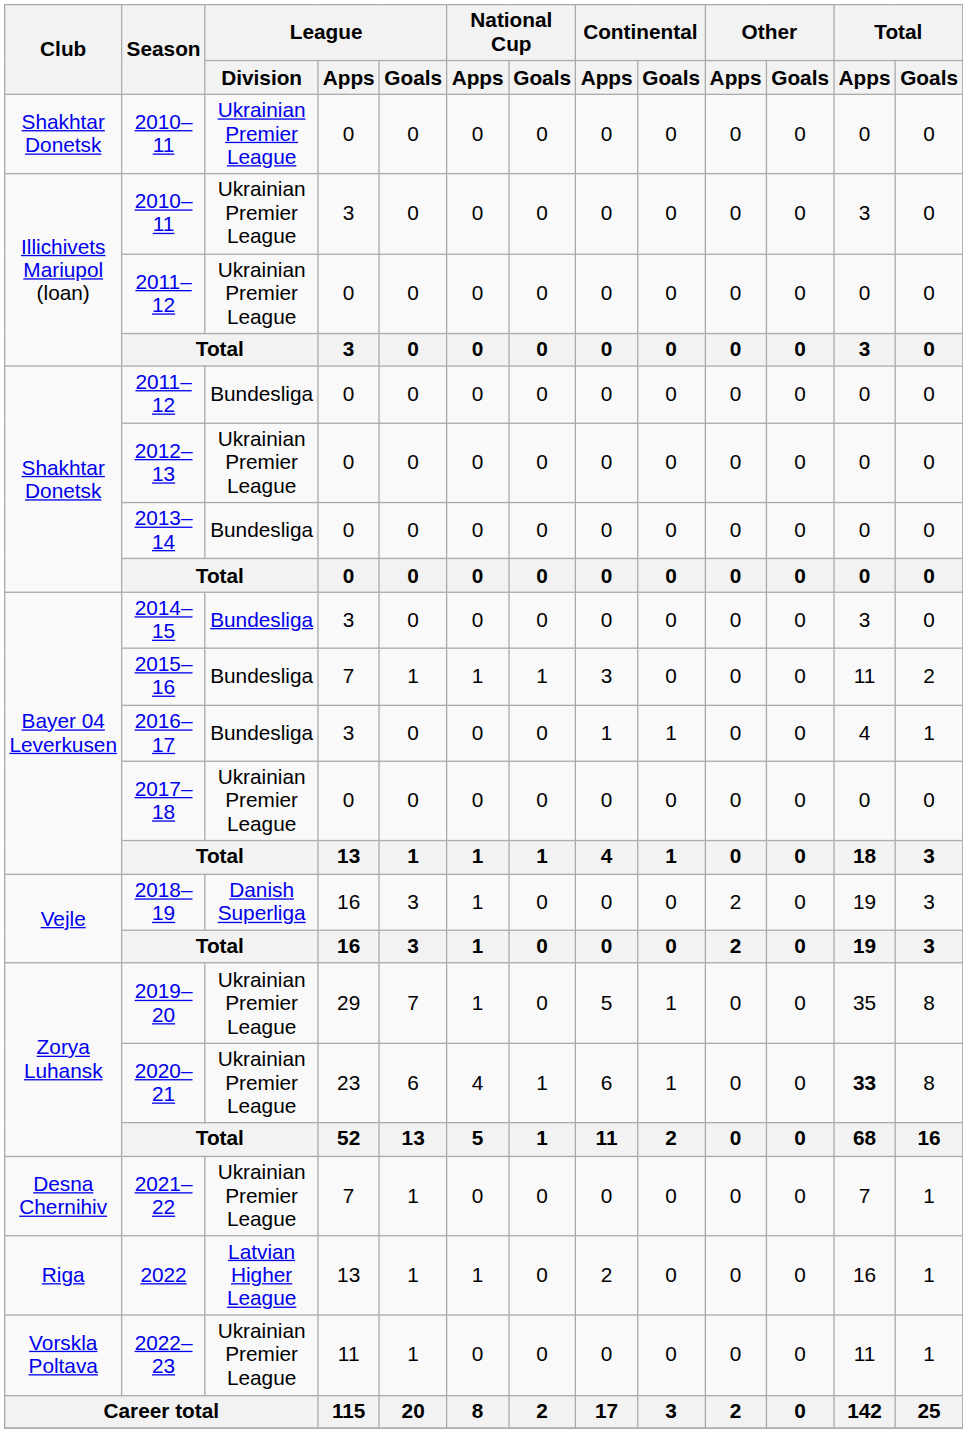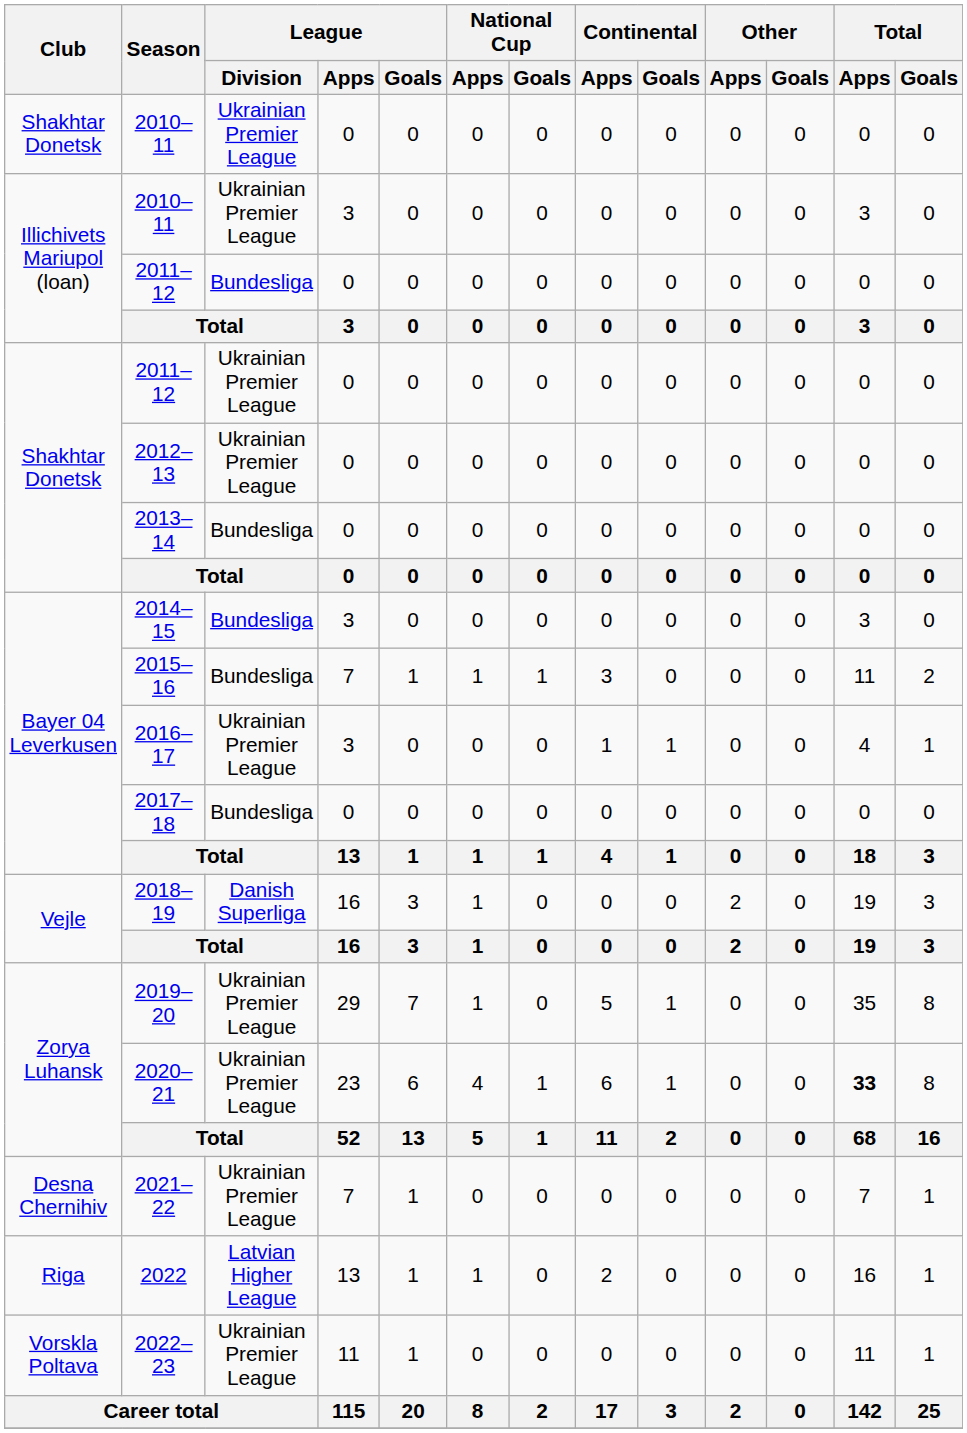 <table class="wikitable" style="text-align:center">
 <tr>
 <th rowspan=2>Club</th>
 <th rowspan=2>Season</th>
 <th colspan=3>League</th>
 <th colspan=2>National Cup</th>
 <th colspan=2>Continental</th>
 <th colspan=2>Other</th>
 <th colspan=2>Total</th>
 </tr>
 <tr>
 <th>Division</th>
 <th>Apps</th>
 <th>Goals</th>
 <th>Apps</th>
 <th>Goals</th>
 <th>Apps</th>
 <th>Goals</th>
 <th>Apps</th>
 <th>Goals</th>
 <th>Apps</th>
 <th>Goals</th>
 </tr>
 <tr>
 <td><a href='#'>Shakhtar Donetsk</a></td>
 <td><a href='#'>2010–11</a></td>
 <td><a href='#'>Ukrainian Premier League</a></td>
 <td>0</td>
 <td>0</td>
 <td>0</td>
 <td>0</td>
 <td>0</td>
 <td>0</td>
 <td>0</td>
 <td>0</td>
 <td>0</td>
 <td>0</td>
 </tr>
 <tr>
 <td rowspan=3><a href='#'>Illichivets Mariupol</a> (loan)</td>
 <td><a href='#'>2010–11</a></td>
 <td>Ukrainian Premier League</td>
 <td>3</td>
 <td>0</td>
 <td>0</td>
 <td>0</td>
 <td>0</td>
 <td>0</td>
 <td>0</td>
 <td>0</td>
 <td>3</td>
 <td>0</td>
 </tr>
 <tr>
 <td><a href='#'>2011–12</a></td>
-<td>Ukrainian Premier League</td>
+<td><a href='#'>Bundesliga</a></td>
 <td>0</td>
 <td>0</td>
 <td>0</td>
 <td>0</td>
 <td>0</td>
 <td>0</td>
 <td>0</td>
 <td>0</td>
 <td>0</td>
 <td>0</td>
 </tr>
 <tr>
 <th colspan=2>Total</th>
 <th>3</th>
 <th>0</th>
 <th>0</th>
 <th>0</th>
 <th>0</th>
 <th>0</th>
 <th>0</th>
 <th>0</th>
 <th>3</th>
 <th>0</th>
 </tr>
 <tr>
 <td rowspan=4><a href='#'>Shakhtar Donetsk</a></td>
 <td><a href='#'>2011–12</a></td>
-<td>Bundesliga</td>
+<td>Ukrainian Premier League</td>
 <td>0</td>
 <td>0</td>
 <td>0</td>
 <td>0</td>
 <td>0</td>
 <td>0</td>
 <td>0</td>
 <td>0</td>
 <td>0</td>
 <td>0</td>
 </tr>
 <tr>
 <td><a href='#'>2012–13</a></td>
 <td>Ukrainian Premier League</td>
 <td>0</td>
 <td>0</td>
 <td>0</td>
 <td>0</td>
 <td>0</td>
 <td>0</td>
 <td>0</td>
 <td>0</td>
 <td>0</td>
 <td>0</td>
 </tr>
 <tr>
 <td><a href='#'>2013–14</a></td>
 <td>Bundesliga</td>
 <td>0</td>
 <td>0</td>
 <td>0</td>
 <td>0</td>
 <td>0</td>
 <td>0</td>
 <td>0</td>
 <td>0</td>
 <td>0</td>
 <td>0</td>
 </tr>
 <tr>
 <th colspan=2>Total</th>
 <th>0</th>
 <th>0</th>
 <th>0</th>
 <th>0</th>
 <th>0</th>
 <th>0</th>
 <th>0</th>
 <th>0</th>
 <th>0</th>
 <th>0</th>
 </tr>
 <tr>
 <td rowspan=5><a href='#'>Bayer 04 Leverkusen</a></td>
 <td><a href='#'>2014–15</a></td>
 <td><a href='#'>Bundesliga</a></td>
 <td>3</td>
 <td>0</td>
 <td>0</td>
 <td>0</td>
 <td>0</td>
 <td>0</td>
 <td>0</td>
 <td>0</td>
 <td>3</td>
 <td>0</td>
 </tr>
 <tr>
 <td><a href='#'>2015–16</a></td>
 <td>Bundesliga</td>
 <td>7</td>
 <td>1</td>
 <td>1</td>
 <td>1</td>
 <td>3</td>
 <td>0</td>
 <td>0</td>
 <td>0</td>
 <td>11</td>
 <td>2</td>
 </tr>
 <tr>
 <td><a href='#'>2016–17</a></td>
-<td>Bundesliga</td>
+<td>Ukrainian Premier League</td>
 <td>3</td>
 <td>0</td>
 <td>0</td>
 <td>0</td>
 <td>1</td>
 <td>1</td>
 <td>0</td>
 <td>0</td>
 <td>4</td>
 <td>1</td>
 </tr>
 <tr>
 <td><a href='#'>2017–18</a></td>
-<td>Ukrainian Premier League</td>
+<td>Bundesliga</td>
 <td>0</td>
 <td>0</td>
 <td>0</td>
 <td>0</td>
 <td>0</td>
 <td>0</td>
 <td>0</td>
 <td>0</td>
 <td>0</td>
 <td>0</td>
 </tr>
 <tr>
 <th colspan=2>Total</th>
 <th>13</th>
 <th>1</th>
 <th>1</th>
 <th>1</th>
 <th>4</th>
 <th>1</th>
 <th>0</th>
 <th>0</th>
 <th>18</th>
 <th>3</th>
 </tr>
 <tr>
 <td rowspan=2><a href='#'>Vejle</a></td>
 <td><a href='#'>2018–19</a></td>
 <td><a href='#'>Danish Superliga</a></td>
 <td>16</td>
 <td>3</td>
 <td>1</td>
 <td>0</td>
 <td>0</td>
 <td>0</td>
 <td>2</td>
 <td>0</td>
 <td>19</td>
 <td>3</td>
 </tr>
 <tr>
 <th colspan="2">Total</th>
 <th>16</th>
 <th>3</th>
 <th>1</th>
 <th>0</th>
 <th>0</th>
 <th>0</th>
 <th>2</th>
 <th>0</th>
 <th>19</th>
 <th>3</th>
 </tr>
 <tr>
 <td rowspan="3"><a href='#'>Zorya Luhansk</a></td>
 <td><a href='#'>2019–20</a></td>
 <td>Ukrainian Premier League</td>
 <td>29</td>
 <td>7</td>
 <td>1</td>
 <td>0</td>
 <td>5</td>
 <td>1</td>
 <td>0</td>
 <td>0</td>
 <td>35</td>
 <td>8</td>
 </tr>
 <tr>
 <td><a href='#'>2020–21</a></td>
 <td>Ukrainian Premier League</td>
 <td>23</td>
 <td>6</td>
 <td>4</td>
 <td>1</td>
 <td>6</td>
 <td>1</td>
 <td>0</td>
 <td>0</td>
 <td><strong>33</strong></td>
 <td>8</td>
 </tr>
 <tr>
 <th colspan=2>Total</th>
 <th>52</th>
 <th>13</th>
 <th>5</th>
 <th>1</th>
 <th>11</th>
 <th>2</th>
 <th>0</th>
 <th>0</th>
 <th>68</th>
 <th>16</th>
 </tr>
 <tr>
 <td rowspan="1"><a href='#'>Desna Chernihiv</a></td>
 <td><a href='#'>2021–22</a></td>
 <td>Ukrainian Premier League</td>
 <td>7</td>
 <td>1</td>
 <td>0</td>
 <td>0</td>
 <td>0</td>
 <td>0</td>
 <td>0</td>
 <td>0</td>
 <td>7</td>
 <td>1</td>
 </tr>
 <tr>
 <td rowspan="1"><a href='#'>Riga</a></td>
 <td><a href='#'>2022</a></td>
 <td><a href='#'>Latvian Higher League</a></td>
 <td>13</td>
 <td>1</td>
 <td>1</td>
 <td>0</td>
 <td>2</td>
 <td>0</td>
 <td>0</td>
 <td>0</td>
 <td>16</td>
 <td>1</td>
 </tr>
 <tr>
 <td rowspan="1"><a href='#'>Vorskla Poltava</a></td>
 <td><a href='#'>2022–23</a></td>
 <td>Ukrainian Premier League</td>
 <td>11</td>
 <td>1</td>
 <td>0</td>
 <td>0</td>
 <td>0</td>
 <td>0</td>
 <td>0</td>
 <td>0</td>
 <td>11</td>
 <td>1</td>
 </tr>
 <tr>
 <th colspan="3">Career total</th>
 <th>115</th>
 <th>20</th>
 <th>8</th>
 <th>2</th>
 <th>17</th>
 <th>3</th>
 <th>2</th>
 <th>0</th>
 <th>142</th>
 <th>25</th>
 </tr>
 <tr>
 </tr>
 </table>
